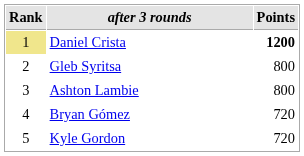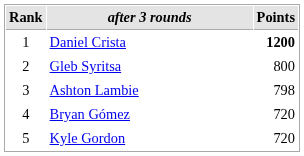 <table cellspacing="1" cellpadding="3" style="border:1px solid #aaa; font-size:90%;">
 <tr style="background:#e4e4e4;">
 <th style="border-bottom:1px solid #aaa; width:10px;">Rank</th>
 <th style="border-bottom:1px solid #aaa; width:200px; white-space:nowrap;"><em>after 3 rounds</em> </th>
 <th style="border-bottom:1px solid #aaa; width:20px;">Points</th>
 </tr>
 <tr>
-<td align=center style="background: khaki;">1</td>
+<td align=center>1</td>
 <td> <a href='#'>Daniel Crista</a></td>
 <td align=right><strong>1200</strong></td>
 </tr>
 <tr>
 <td align=center>2</td>
 <td> <a href='#'>Gleb Syritsa</a></td>
 <td align=right>800</td>
 </tr>
 <tr>
 <td align=center>3</td>
 <td> <a href='#'>Ashton Lambie</a></td>
-<td align=right>800</td>
+<td align=right>798</td>
 </tr>
 <tr>
 <td align=center>4</td>
 <td> <a href='#'>Bryan Gómez</a></td>
 <td align=right>720</td>
 </tr>
 <tr>
 <td align=center>5</td>
 <td> <a href='#'>Kyle Gordon</a></td>
 <td align=right>720</td>
 </tr>
 </table>
